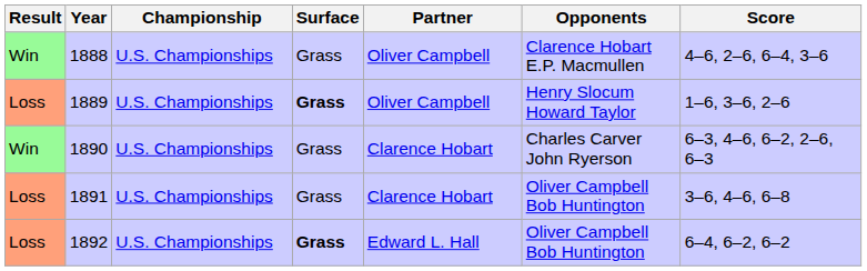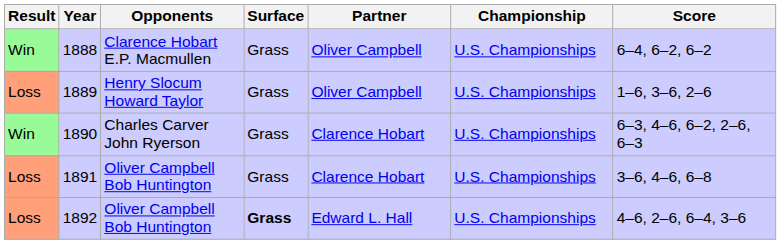 <table class="sortable wikitable">
 <tr>
 <th style="width:40px">Result</th>
 <th style="width:30px">Year</th>
-<th style="width:160px">Championship</th>
+<th style="width:140px">Opponents</th>
 <th style="width:50px">Surface</th>
 <th style="width:140px">Partner</th>
-<th style="width:140px">Opponents</th>
+<th style="width:160px">Championship</th>
 <th style="width:160px" class="unsortable">Score</th>
 </tr>
 <tr style="background:#ccf;">
 <td style="background:#98fb98;">Win</td>
 <td>1888</td>
-<td><a href='#'>U.S. Championships</a></td>
+<td> <a href='#'>Clarence Hobart</a><br> E.P. Macmullen</td>
 <td>Grass</td>
 <td> <a href='#'>Oliver Campbell</a></td>
-<td> <a href='#'>Clarence Hobart</a><br> E.P. Macmullen</td>
-<td>4–6, 2–6, 6–4, 3–6</td>
+<td><a href='#'>U.S. Championships</a></td>
+<td>6–4, 6–2, 6–2</td>
 </tr>
 <tr style="background:#ccf;">
 <td style="background:#ffa07a;">Loss</td>
 <td>1889</td>
+<td> <a href='#'>Henry Slocum</a><br> <a href='#'>Howard Taylor</a></td>
+<td>Grass</td>
+<td> <a href='#'>Oliver Campbell</a></td>
 <td><a href='#'>U.S. Championships</a></td>
-<td><strong>Grass</strong></td>
-<td> <a href='#'>Oliver Campbell</a></td>
-<td> <a href='#'>Henry Slocum</a><br> <a href='#'>Howard Taylor</a></td>
 <td>1–6, 3–6, 2–6</td>
 </tr>
 <tr style="background:#ccf;">
 <td style="background:#98fb98;">Win</td>
 <td>1890</td>
-<td><a href='#'>U.S. Championships</a></td>
+<td> Charles Carver<br> John Ryerson</td>
 <td>Grass</td>
 <td> <a href='#'>Clarence Hobart</a></td>
-<td> Charles Carver<br> John Ryerson</td>
+<td><a href='#'>U.S. Championships</a></td>
 <td>6–3, 4–6, 6–2, 2–6, 6–3</td>
 </tr>
 <tr style="background:#ccf;">
 <td style="background:#ffa07a;">Loss</td>
 <td>1891</td>
-<td><a href='#'>U.S. Championships</a></td>
+<td> <a href='#'>Oliver Campbell</a><br> <a href='#'>Bob Huntington</a></td>
 <td>Grass</td>
 <td> <a href='#'>Clarence Hobart</a></td>
-<td> <a href='#'>Oliver Campbell</a><br> <a href='#'>Bob Huntington</a></td>
+<td><a href='#'>U.S. Championships</a></td>
 <td>3–6, 4–6, 6–8</td>
 </tr>
 <tr style="background:#ccf;">
 <td style="background:#ffa07a;">Loss</td>
 <td>1892</td>
-<td><a href='#'>U.S. Championships</a></td>
+<td> <a href='#'>Oliver Campbell</a><br> <a href='#'>Bob Huntington</a></td>
 <td><strong>Grass</strong></td>
 <td> <a href='#'>Edward L. Hall</a></td>
-<td> <a href='#'>Oliver Campbell</a><br> <a href='#'>Bob Huntington</a></td>
-<td>6–4, 6–2, 6–2</td>
+<td><a href='#'>U.S. Championships</a></td>
+<td>4–6, 2–6, 6–4, 3–6</td>
 </tr>
 </table>
